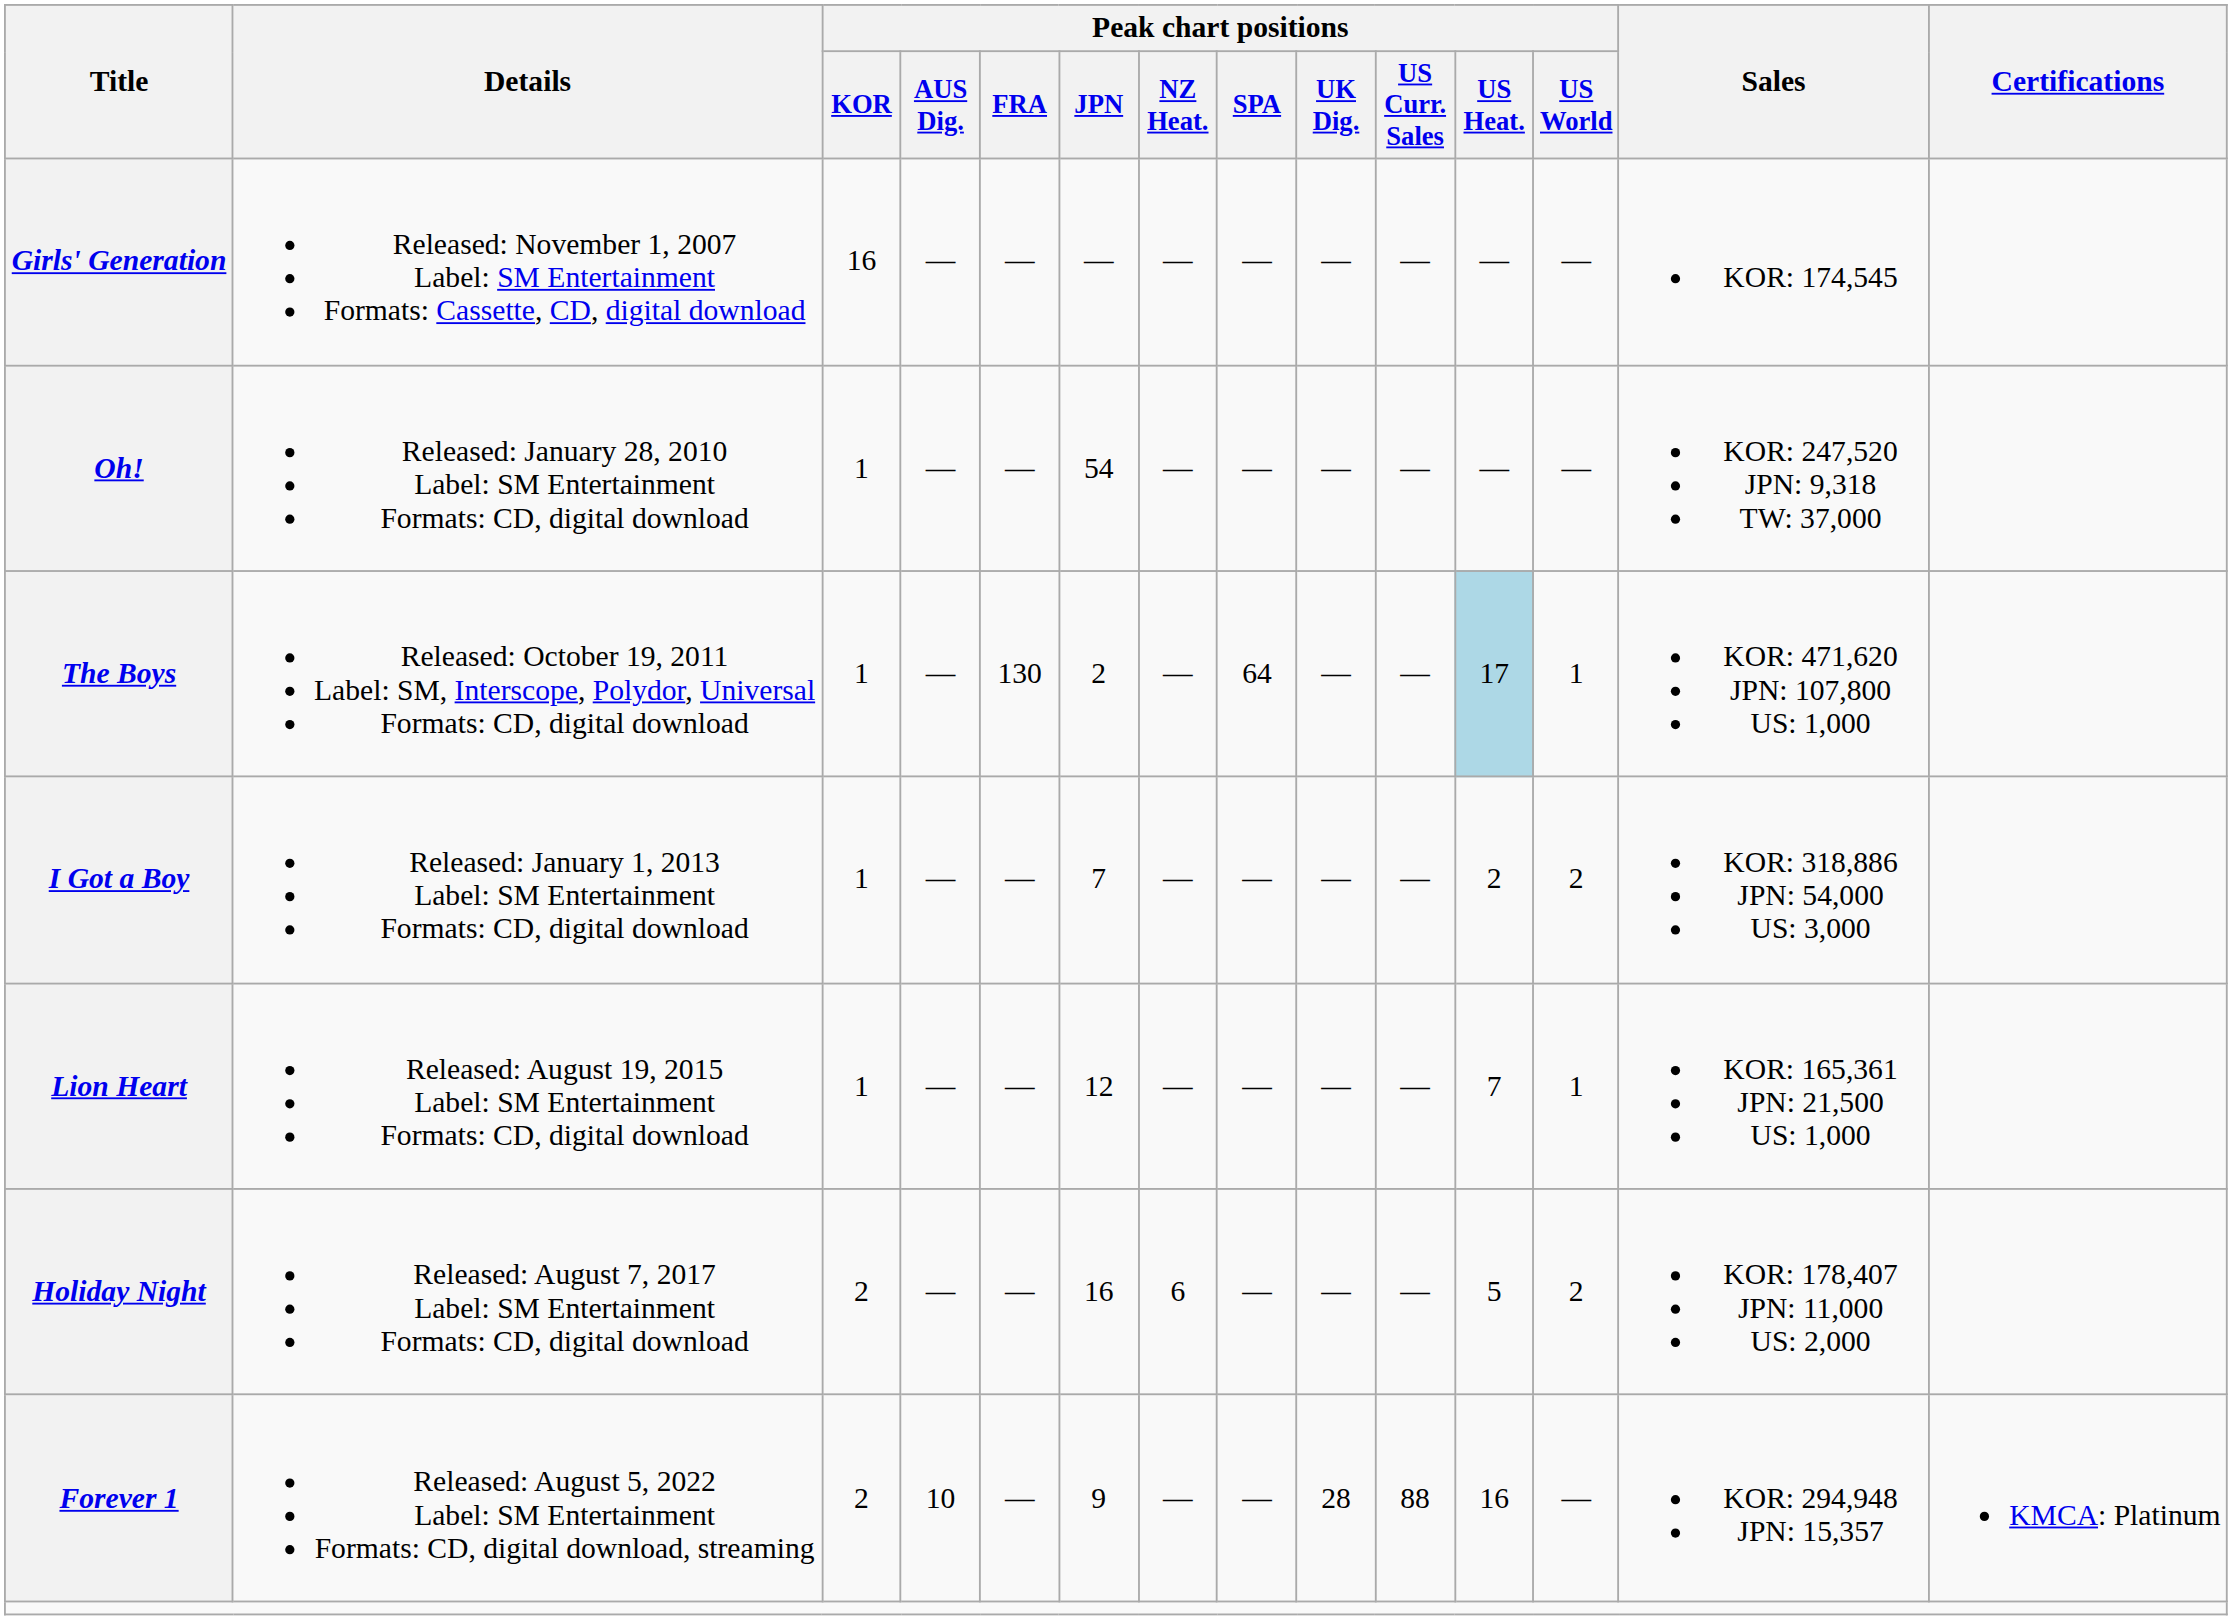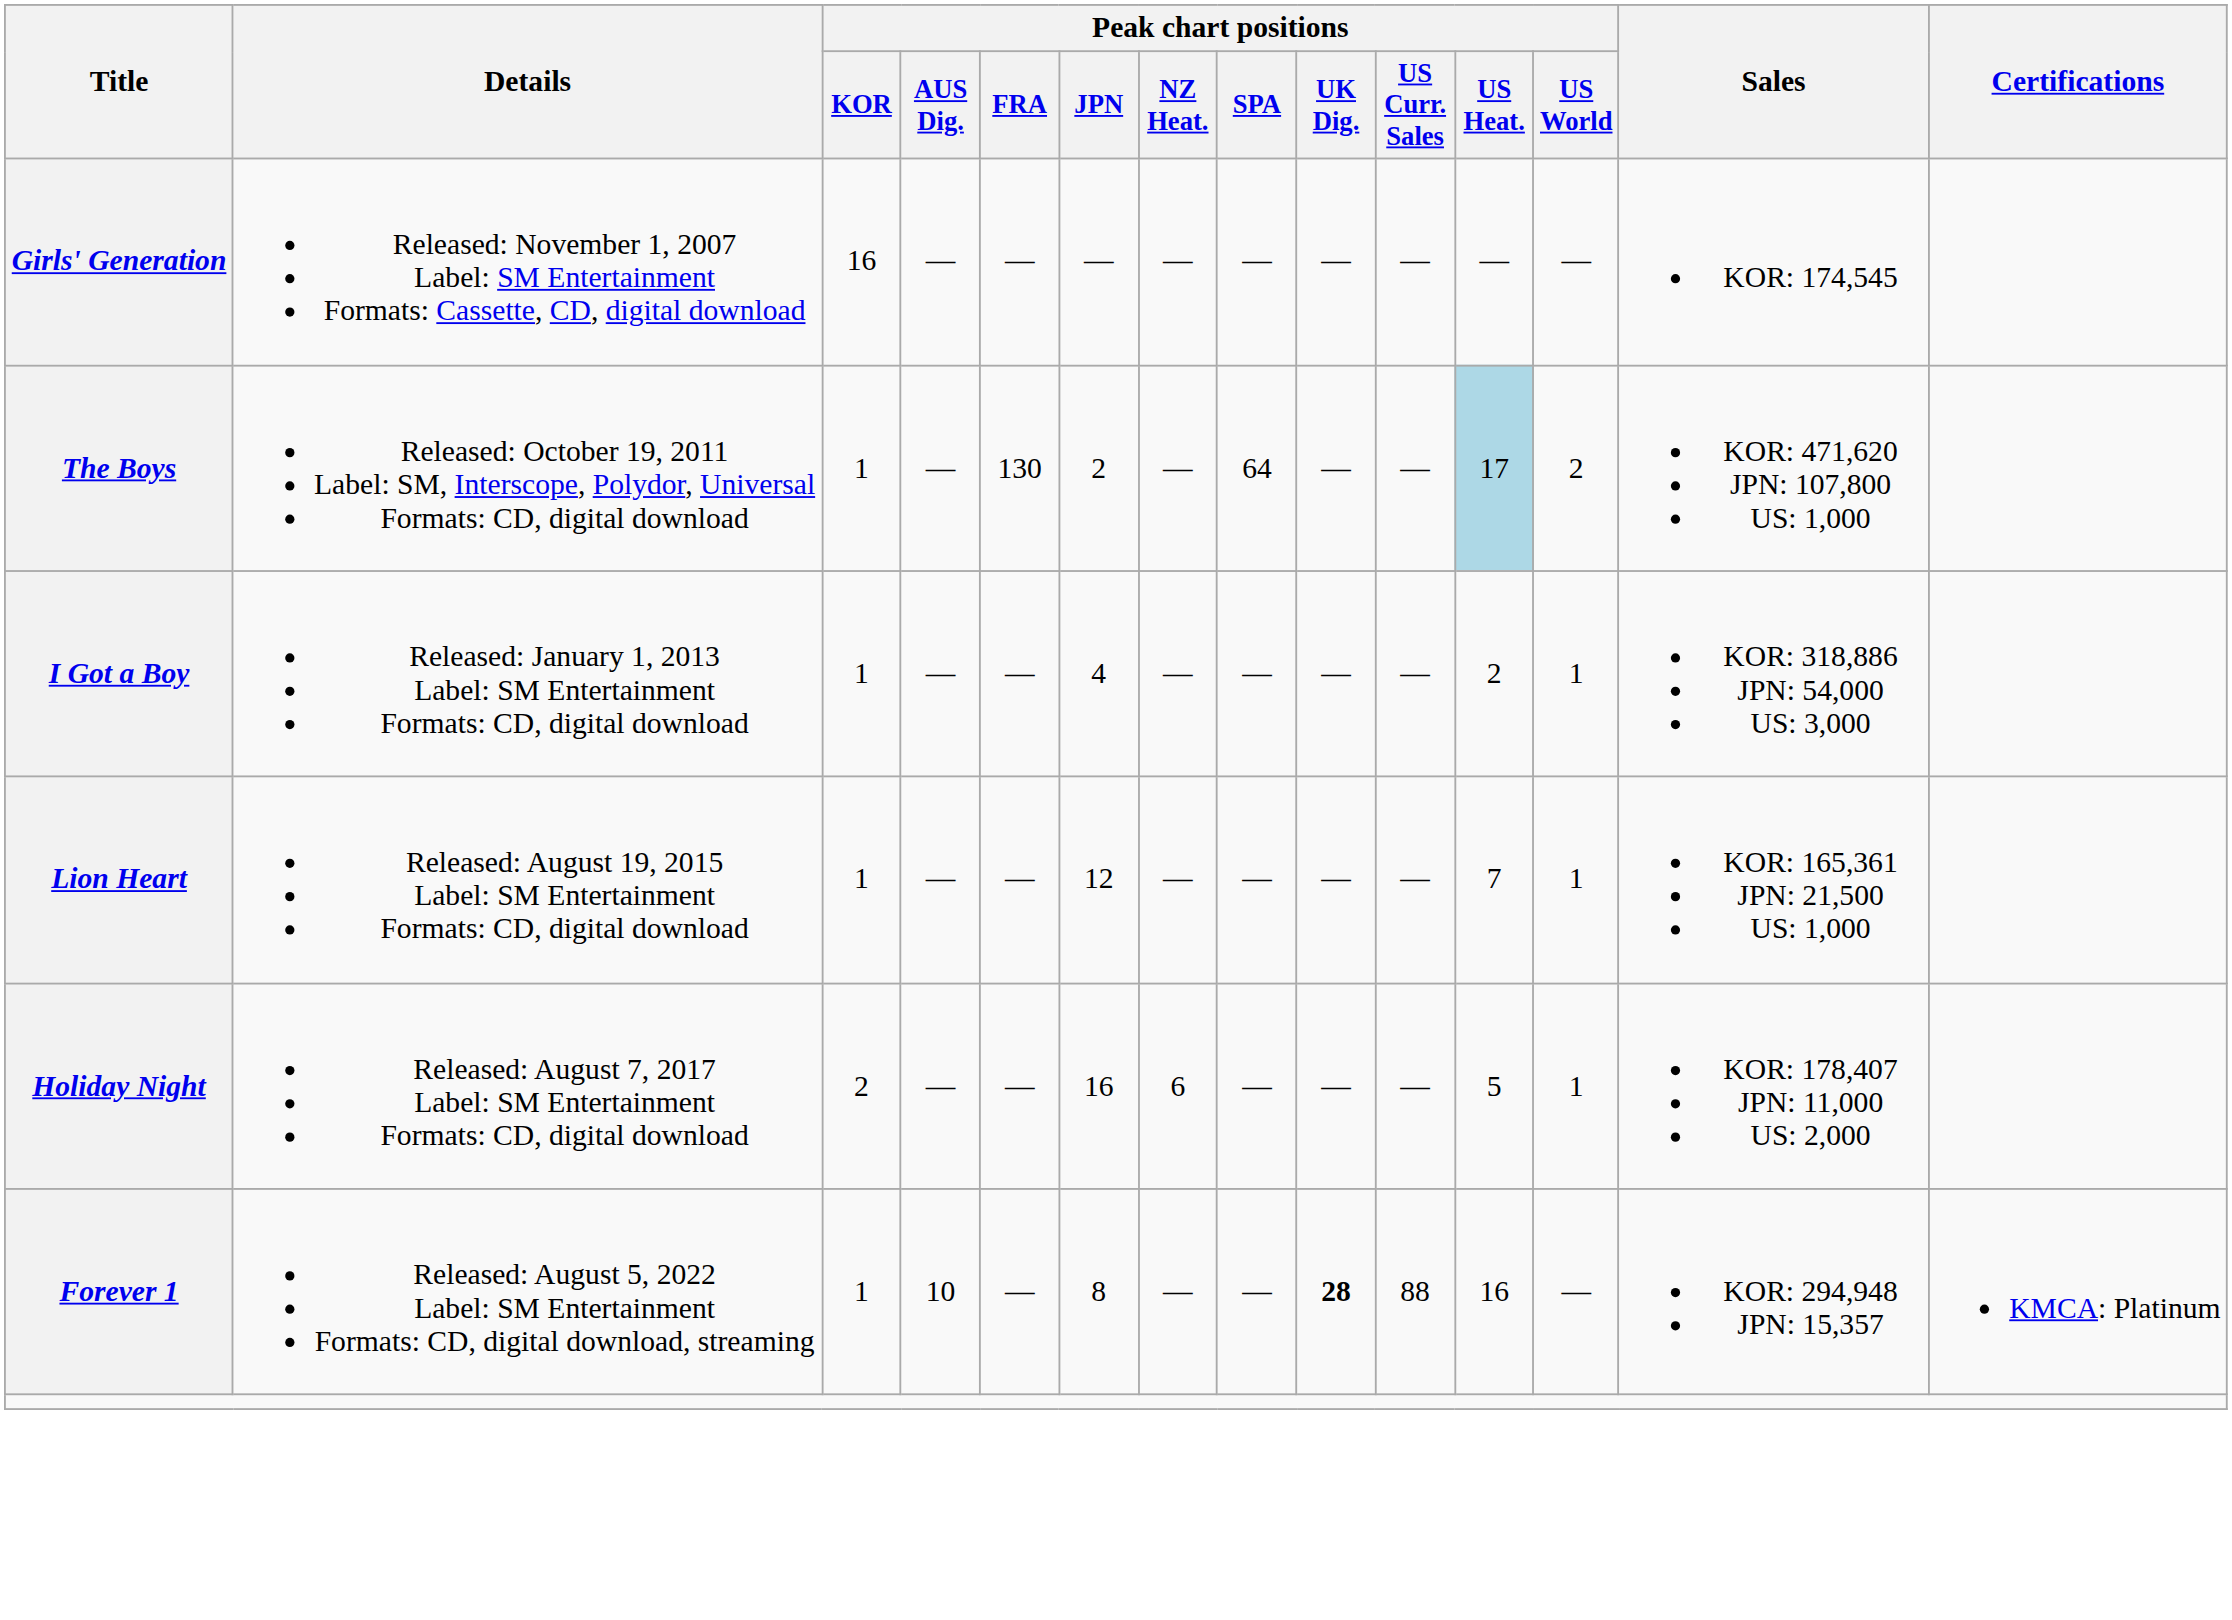 <table class="wikitable plainrowheaders" style="text-align:center;">
 <tr>
 <th scope="col" rowspan="2">Title</th>
 <th scope="col" rowspan="2">Details</th>
 <th scope="col" colspan="10">Peak chart positions</th>
 <th scope="col" rowspan="2" style="width:10em;">Sales</th>
 <th scope="col" rowspan="2"><a href='#'>Certifications</a></th>
 </tr>
 <tr>
 <th scope="col" style="width:2.5em;font-size:90%;"><a href='#'>KOR</a><br></th>
 <th scope="col" style="width:2.5em;font-size:90%;"><a href='#'>AUS<br>Dig.</a><br></th>
 <th scope="col" style="width:2.5em;font-size:90%;"><a href='#'>FRA</a><br></th>
 <th scope="col" style="width:2.5em;font-size:90%;"><a href='#'>JPN</a><br></th>
 <th scope="col" style="width:2.5em;font-size:90%;"><a href='#'>NZ<br>Heat.</a><br></th>
 <th scope="col" style="width:2.5em;font-size:90%;"><a href='#'>SPA</a><br></th>
 <th scope="col" style="width:2.5em;font-size:90%;"><a href='#'>UK<br>Dig.</a><br></th>
 <th scope="col" style="width:2.5em;font-size:90%;"><a href='#'>US<br>Curr.<br>Sales</a><br></th>
 <th scope="col" style="width:2.5em;font-size:90%;"><a href='#'>US<br>Heat.</a><br></th>
 <th scope="col" style="width:2.5em;font-size:90%;"><a href='#'>US<br>World</a><br></th>
 </tr>
 <tr>
 <th scope="row"><em><a href='#'>Girls' Generation</a></em></th>
 <td><br><ul><li>Released: November 1, 2007</li><li>Label: <a href='#'>SM Entertainment</a></li><li>Formats: <a href='#'>Cassette</a>, <a href='#'>CD</a>, <a href='#'>digital download</a></li></ul></td>
 <td>16</td>
 <td>—</td>
 <td>—</td>
 <td>—</td>
 <td>—</td>
 <td>—</td>
 <td>—</td>
 <td>—</td>
 <td>—</td>
 <td>—</td>
 <td><br><ul><li>KOR: 174,545</li></ul></td>
 <td></td>
 </tr>
 <tr>
-<th scope="row"><em><a href='#'>Oh!</a></em></th>
-<td><br><ul><li>Released: January 28, 2010</li><li>Label: SM Entertainment</li><li>Formats: CD, digital download</li></ul></td>
-<td>1</td>
-<td>—</td>
-<td>—</td>
-<td>54</td>
-<td>—</td>
-<td>—</td>
-<td>—</td>
-<td>—</td>
-<td>—</td>
-<td>—</td>
-<td><br><ul><li>KOR: 247,520</li><li>JPN: 9,318</li><li>TW: 37,000</li></ul></td>
-<td></td>
-</tr>
-<tr>
 <th scope="row"><em><a href='#'>The Boys</a></em></th>
 <td><br><ul><li>Released: October 19, 2011</li><li>Label: SM, <a href='#'>Interscope</a>, <a href='#'>Polydor</a>, <a href='#'>Universal</a></li><li>Formats: CD, digital download</li></ul></td>
 <td>1</td>
 <td>—</td>
 <td>130</td>
 <td>2</td>
 <td>—</td>
 <td>64</td>
 <td>—</td>
 <td>—</td>
 <td style="background: lightblue;">17</td>
-<td>1</td>
+<td>2</td>
 <td><br><ul><li>KOR: 471,620</li><li>JPN: 107,800</li><li>US: 1,000</li></ul></td>
 <td></td>
 </tr>
 <tr>
 <th scope="row"><em><a href='#'>I Got a Boy</a></em></th>
 <td><br><ul><li>Released: January 1, 2013</li><li>Label: SM Entertainment</li><li>Formats: CD, digital download</li></ul></td>
 <td>1</td>
 <td>—</td>
 <td>—</td>
-<td>7</td>
+<td>4</td>
 <td>—</td>
 <td>—</td>
 <td>—</td>
 <td>—</td>
 <td>2</td>
-<td>2</td>
+<td>1</td>
 <td><br><ul><li>KOR: 318,886</li><li>JPN: 54,000</li><li>US: 3,000</li></ul></td>
 <td></td>
 </tr>
 <tr>
 <th scope="row"><em><a href='#'>Lion Heart</a></em></th>
 <td><br><ul><li>Released: August 19, 2015</li><li>Label: SM Entertainment</li><li>Formats: CD, digital download</li></ul></td>
 <td>1</td>
 <td>—</td>
 <td>—</td>
 <td>12</td>
 <td>—</td>
 <td>—</td>
 <td>—</td>
 <td>—</td>
 <td>7</td>
 <td>1</td>
 <td><br><ul><li>KOR: 165,361</li><li>JPN: 21,500</li><li>US: 1,000</li></ul></td>
 <td></td>
 </tr>
 <tr>
 <th scope="row"><em><a href='#'>Holiday Night</a></em></th>
 <td><br><ul><li>Released: August 7, 2017</li><li>Label: SM Entertainment</li><li>Formats: CD, digital download</li></ul></td>
 <td>2</td>
 <td>—</td>
 <td>—</td>
 <td>16</td>
 <td>6</td>
 <td>—</td>
 <td>—</td>
 <td>—</td>
 <td>5</td>
-<td>2</td>
+<td>1</td>
 <td><br><ul><li>KOR: 178,407</li><li>JPN: 11,000</li><li>US: 2,000</li></ul></td>
 <td></td>
 </tr>
 <tr>
 <th scope="row"><em><a href='#'>Forever 1</a></em></th>
 <td><br><ul><li>Released: August 5, 2022</li><li>Label: SM Entertainment</li><li>Formats: CD, digital download, streaming</li></ul></td>
-<td>2</td>
+<td>1</td>
 <td>10</td>
 <td>—</td>
-<td>9</td>
+<td>8</td>
 <td>—</td>
 <td>—</td>
-<td>28</td>
+<td><strong>28</strong></td>
 <td>88</td>
 <td>16</td>
 <td>—</td>
 <td><br><ul><li>KOR: 294,948</li><li>JPN: 15,357</li></ul></td>
 <td><br><ul><li><a href='#'>KMCA</a>: Platinum</li></ul></td>
 </tr>
 <tr>
 <td colspan="14"></td>
 </tr>
 </table>
